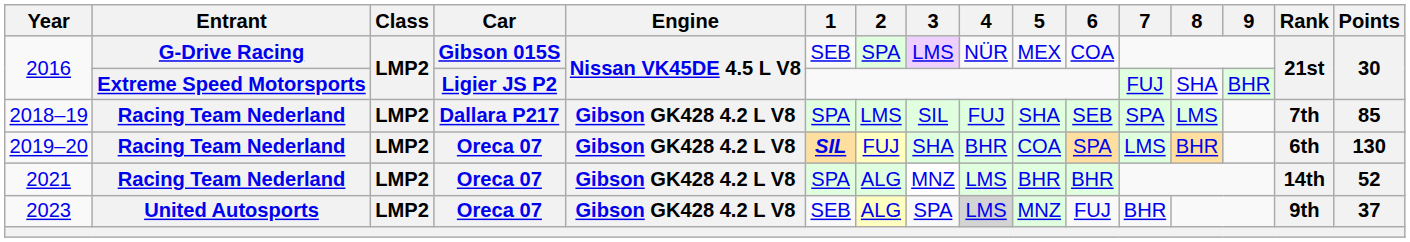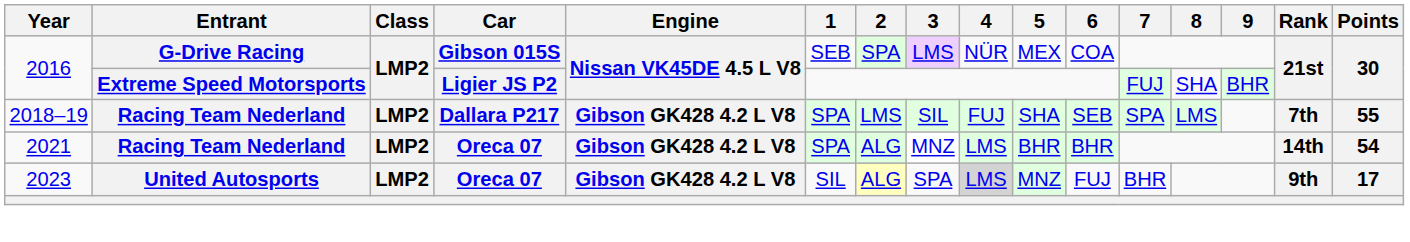 <table class="wikitable" style="text-align:center; font-size:85%">
 <tr>
 <th>Year</th>
 <th>Entrant</th>
 <th>Class</th>
 <th>Car</th>
 <th>Engine</th>
 <th>1</th>
 <th>2</th>
 <th>3</th>
 <th>4</th>
 <th>5</th>
 <th>6</th>
 <th>7</th>
 <th>8</th>
 <th>9</th>
 <th>Rank</th>
 <th>Points</th>
 </tr>
 <tr>
 <td rowspan=2><a href='#'>2016</a></td>
 <th nowrap><a href='#'>G-Drive Racing</a></th>
 <th rowspan=2>LMP2</th>
 <th nowrap><a href='#'>Gibson 015S</a></th>
 <th rowspan=2 nowrap><a href='#'>Nissan VK45DE</a> 4.5 L V8</th>
 <td><a href='#'>SEB</a></td>
 <td style="background:#DFFFDF;"><a href='#'>SPA</a><br></td>
 <td style="background:#EFCFFF;"><a href='#'>LMS</a><br></td>
 <td><a href='#'>NÜR</a></td>
 <td><a href='#'>MEX</a></td>
 <td><a href='#'>COA</a></td>
 <td colspan=3></td>
 <th rowspan=2>21st</th>
 <th rowspan=2>30</th>
 </tr>
 <tr>
 <th nowrap><a href='#'>Extreme Speed Motorsports</a></th>
 <th nowrap><a href='#'>Ligier JS P2</a></th>
 <td colspan=6></td>
 <td style="background:#DFFFDF;"><a href='#'>FUJ</a><br></td>
 <td><a href='#'>SHA</a></td>
 <td style="background:#DFFFDF;"><a href='#'>BHR</a><br></td>
 </tr>
 <tr>
 <td nowrap><a href='#'>2018–19</a></td>
 <th nowrap><a href='#'>Racing Team Nederland</a></th>
 <th>LMP2</th>
 <th nowrap><a href='#'>Dallara P217</a></th>
 <th nowrap><a href='#'>Gibson</a> GK428 4.2 L V8</th>
 <td style="background:#DFFFDF;"><a href='#'>SPA</a><br></td>
 <td style="background:#DFFFDF;"><a href='#'>LMS</a><br></td>
 <td style="background:#DFFFDF;"><a href='#'>SIL</a><br></td>
 <td style="background:#DFFFDF;"><a href='#'>FUJ</a><br></td>
 <td style="background:#DFFFDF;"><a href='#'>SHA</a><br></td>
 <td style="background:#DFFFDF;"><a href='#'>SEB</a><br></td>
 <td style="background:#DFFFDF;"><a href='#'>SPA</a><br></td>
 <td style="background:#DFFFDF;"><a href='#'>LMS</a><br></td>
 <td></td>
 <th>7th</th>
-<th>85</th>
-</tr>
-<tr>
-<td nowrap><a href='#'>2019–20</a></td>
-<th nowrap><a href='#'>Racing Team Nederland</a></th>
-<th>LMP2</th>
-<th nowrap><a href='#'>Oreca 07</a></th>
-<th nowrap><a href='#'>Gibson</a> GK428 4.2 L V8</th>
-<td style="background:#FFDF9F;"><strong><em><a href='#'>SIL</a></em></strong><br></td>
-<td style="background:#FFFFBF;"><a href='#'>FUJ</a><br></td>
-<td style="background:#DFFFDF;"><a href='#'>SHA</a><br></td>
-<td style="background:#DFFFDF;"><a href='#'>BHR</a><br></td>
-<td style="background:#DFFFDF;"><a href='#'>COA</a><br></td>
-<td style="background:#FFDF9F;"><a href='#'>SPA</a><br></td>
-<td style="background:#DFFFDF;"><a href='#'>LMS</a><br></td>
-<td style="background:#FFDF9F;"><a href='#'>BHR</a><br></td>
-<td></td>
-<th>6th</th>
-<th>130</th>
+<th>55</th>
 </tr>
 <tr>
 <td nowrap><a href='#'>2021</a></td>
 <th nowrap><a href='#'>Racing Team Nederland</a></th>
 <th>LMP2</th>
 <th nowrap><a href='#'>Oreca 07</a></th>
 <th nowrap><a href='#'>Gibson</a> GK428 4.2 L V8</th>
 <td style="background:#DFFFDF;"><a href='#'>SPA</a><br></td>
 <td style="background:#DFFFDF;"><a href='#'>ALG</a><br></td>
 <td style="background:#FFFFFF;"><a href='#'>MNZ</a><br></td>
 <td style="background:#DFFFDF;"><a href='#'>LMS</a><br></td>
 <td style="background:#DFFFDF;"><a href='#'>BHR</a><br></td>
 <td style="background:#DFFFDF;"><a href='#'>BHR</a><br></td>
 <td colspan=3></td>
 <th>14th</th>
-<th>52</th>
+<th>54</th>
 </tr>
 <tr>
 <td><a href='#'>2023</a></td>
 <th nowrap><a href='#'>United Autosports</a></th>
 <th>LMP2</th>
 <th nowrap><a href='#'>Oreca 07</a></th>
 <th nowrap><a href='#'>Gibson</a> GK428 4.2 L V8</th>
-<td><a href='#'>SEB</a></td>
+<td><a href='#'>SIL</a></td>
 <td style="background:#FFFFBF;"><a href='#'>ALG</a><br></td>
 <td><a href='#'>SPA</a></td>
 <td style="background: lightgrey;"><a href='#'>LMS</a></td>
 <td style="background:#DFFFDF;"><a href='#'>MNZ</a><br></td>
 <td><a href='#'>FUJ</a></td>
 <td><a href='#'>BHR</a></td>
 <td colspan=2></td>
 <th>9th</th>
-<th>37</th>
+<th>17</th>
 </tr>
 <tr>
 <th colspan="16"></th>
 </tr>
 </table>
